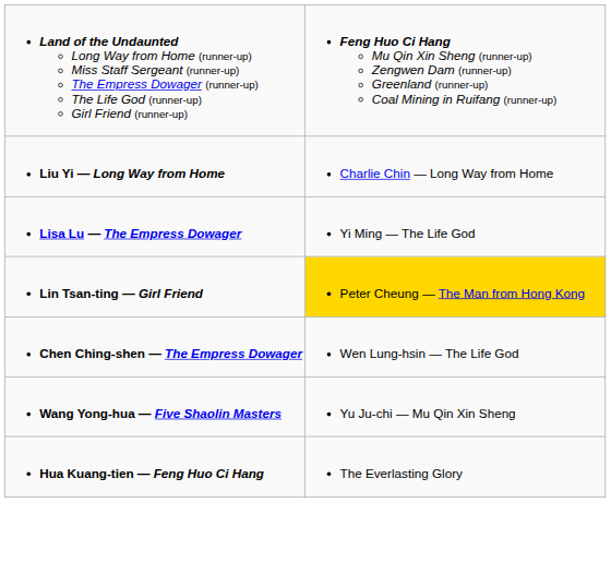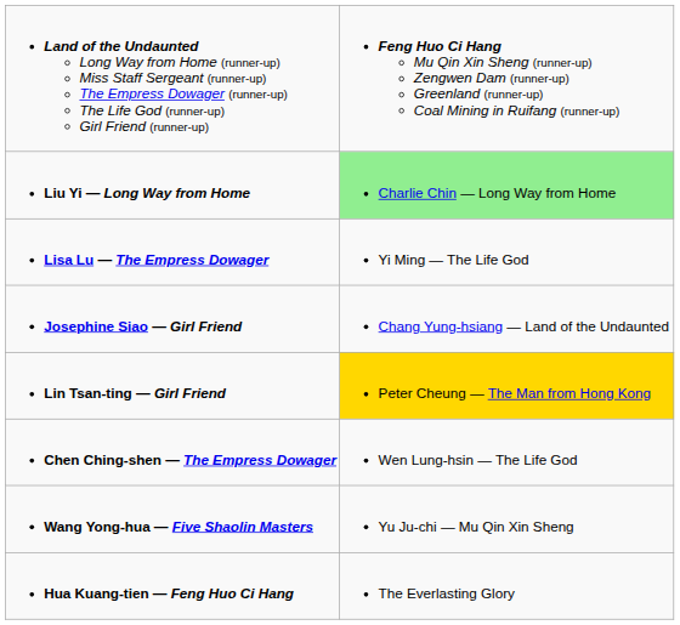 <table class=wikitable>
 <tr>
 <td valign="top" width="50%"><br><ul><li><strong><em>Land of the Undaunted</em></strong><ul><li><em>Long Way from Home</em> <small>(runner-up)</small></li><li><em>Miss Staff Sergeant</em> <small>(runner-up)</small></li><li><em><a href='#'>The Empress Dowager</a></em> <small>(runner-up)</small></li><li><em>The Life God</em> <small>(runner-up)</small></li><li><em>Girl Friend</em> <small>(runner-up)</small></li></ul></li></ul></td>
 <td valign="top" width="50%"><br><ul><li><strong><em>Feng Huo Ci Hang</em></strong><ul><li><em>Mu Qin Xin Sheng</em> <small>(runner-up)</small></li><li><em>Zengwen Dam</em> <small>(runner-up)</small></li><li><em>Greenland</em> <small>(runner-up)</small></li><li><em>Coal Mining in Ruifang</em> <small>(runner-up)</small></li></ul></li></ul></td>
 </tr>
 <tr>
 <td valign="top" width="50%"><br><ul><li><strong>Liu Yi — <em>Long Way from Home<strong><em></li></ul></td>
-<td valign="top" width="50%"><br><ul><li></strong><a href='#'>Charlie Chin</a> — </em>Long Way from Home</em></strong></li></ul></td>
+<td valign="top" width="50%" style="background: lightgreen;"><br><ul><li></strong><a href='#'>Charlie Chin</a> — </em>Long Way from Home</em></strong></li></ul></td>
 </tr>
 <tr>
 <td valign="top" width="50%"><br><ul><li><strong><a href='#'>Lisa Lu</a> — <em><a href='#'>The Empress Dowager</a><strong><em></li></ul></td>
 <td valign="top" width="50%"><br><ul><li></strong>Yi Ming — </em>The Life God</em></strong></li></ul></td>
+</tr>
+<tr>
+<td valign="top" width="50%"><br><ul><li><strong><a href='#'>Josephine Siao</a> — <em>Girl Friend<strong><em></li></ul></td>
+<td valign="top" width="50%"><br><ul><li></strong><a href='#'>Chang Yung-hsiang</a> — </em>Land of the Undaunted</em></strong></li></ul></td>
 </tr>
 <tr>
 <td valign="top" width="50%"><br><ul><li><strong>Lin Tsan-ting — <em>Girl Friend<strong><em></li></ul></td>
 <td valign="top" width="50%" style="background: gold;"><br><ul><li></strong>Peter Cheung — </em><a href='#'>The Man from Hong Kong</a></em></strong></li></ul></td>
 </tr>
 <tr>
 <td valign="top" width="50%"><br><ul><li><strong>Chen Ching-shen — <em><a href='#'>The Empress Dowager</a><strong><em></li></ul></td>
 <td valign="top" width="50%"><br><ul><li></strong>Wen Lung-hsin — </em>The Life God</em></strong></li></ul></td>
 </tr>
 <tr>
 <td valign="top" width="50%"><br><ul><li><strong>Wang Yong-hua  — <em><a href='#'>Five Shaolin Masters</a><strong><em></li></ul></td>
 <td valign="top" width="50%"><br><ul><li></strong>Yu Ju-chi — </em>Mu Qin Xin Sheng</em></strong></li></ul></td>
 </tr>
 <tr>
 <td valign="top" width="50%"><br><ul><li><strong>Hua Kuang-tien  — <em>Feng Huo Ci Hang<strong><em></li></ul></td>
 <td valign="top" width="50%"><br><ul><li></em></strong>The Everlasting Glory<strong><em></li></ul></td>
 </tr>
 </table>
